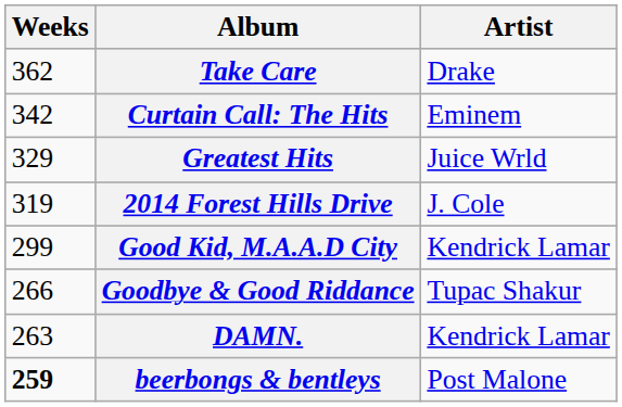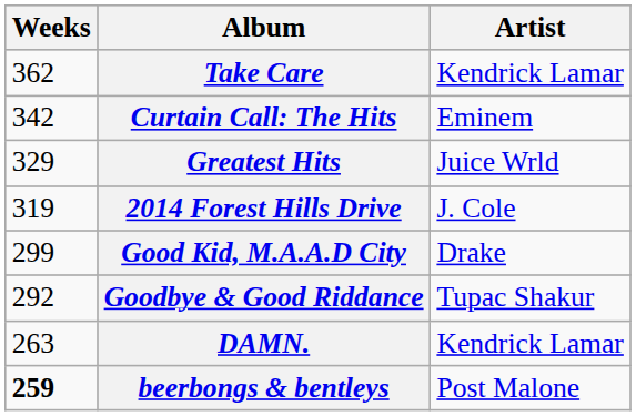 <table class="wikitable plainrowheaders">
 <tr>
 <th scope="col">Weeks</th>
 <th scope="col">Album</th>
 <th scope="col">Artist</th>
 </tr>
 <tr>
 <td>362</td>
 <th scope="row"><em><a href='#'>Take Care</a></em></th>
-<td><a href='#'>Drake</a></td>
+<td><a href='#'>Kendrick Lamar</a></td>
 </tr>
 <tr>
 <td>342</td>
 <th scope="row"><em><a href='#'>Curtain Call: The Hits</a></em></th>
 <td><a href='#'>Eminem</a></td>
 </tr>
 <tr>
 <td>329</td>
 <th scope="row"><em><a href='#'>Greatest Hits</a></em></th>
 <td><a href='#'>Juice Wrld</a></td>
 </tr>
 <tr>
 <td>319</td>
 <th scope="row"><em><a href='#'>2014 Forest Hills Drive</a></em></th>
 <td><a href='#'>J. Cole</a></td>
 </tr>
 <tr>
 <td>299</td>
 <th scope="row"><em><a href='#'>Good Kid, M.A.A.D City</a></em></th>
-<td><a href='#'>Kendrick Lamar</a></td>
+<td><a href='#'>Drake</a></td>
 </tr>
 <tr>
-<td>266</td>
+<td>292</td>
 <th scope="row"><em><a href='#'>Goodbye & Good Riddance</a></em></th>
 <td><a href='#'>Tupac Shakur</a></td>
 </tr>
 <tr>
 <td>263</td>
 <th scope="row"><em><a href='#'>DAMN.</a></em></th>
 <td><a href='#'>Kendrick Lamar</a></td>
 </tr>
 <tr>
 <td><strong>259</strong></td>
 <th scope="row"><em><a href='#'>beerbongs & bentleys</a></em></th>
 <td><a href='#'>Post Malone</a></td>
 </tr>
 </table>
